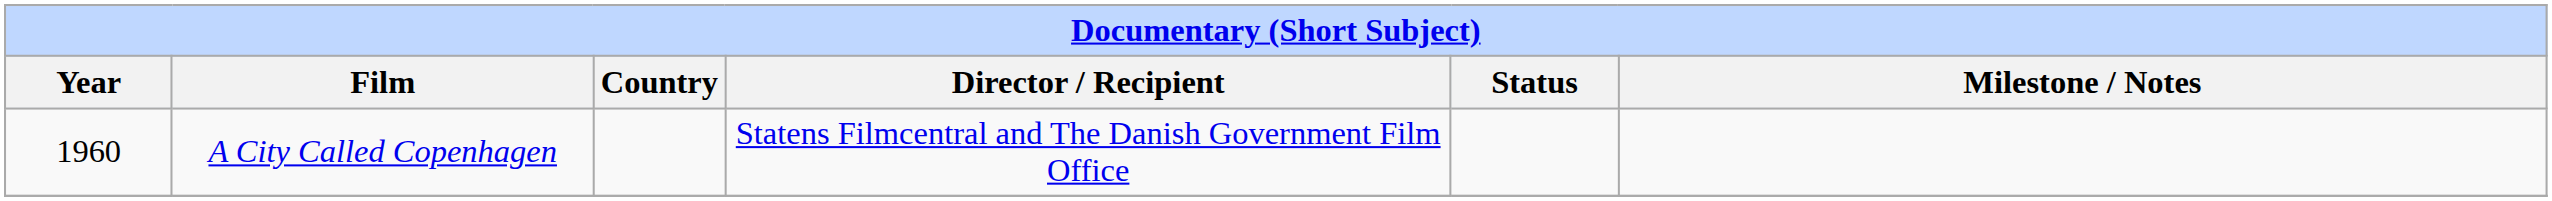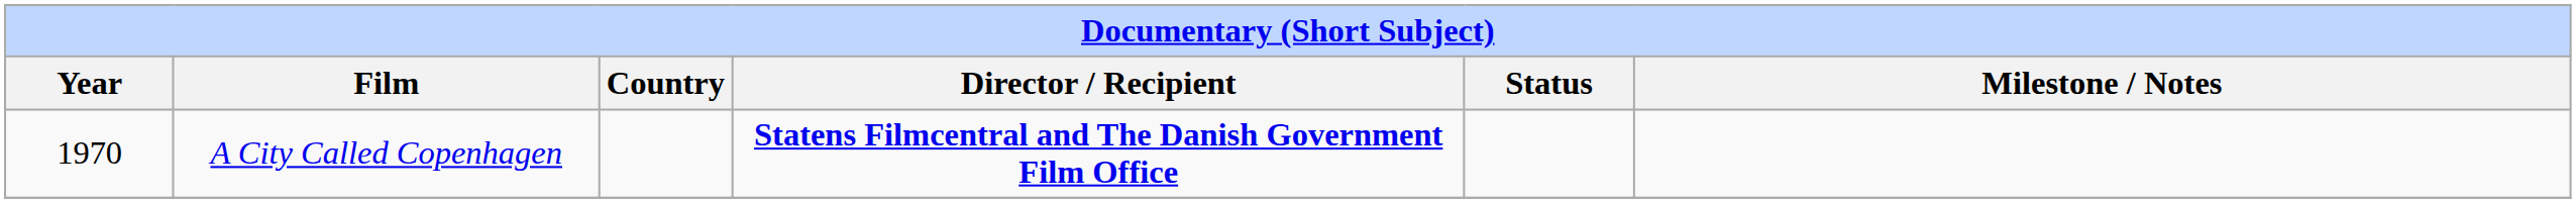 <table class="wikitable" style="text-align: center">
 <tr ---- bgcolor="#bfd7ff">
 <td colspan=6 align=center><strong><a href='#'>Documentary (Short Subject)</a></strong></td>
 </tr>
 <tr ---- bgcolor="#ebf5ff">
 <th width="75">Year</th>
 <th width="200">Film</th>
 <th width="50">Country</th>
 <th width="350">Director / Recipient</th>
 <th width="75">Status</th>
 <th width="450">Milestone / Notes</th>
 </tr>
 <tr>
-<td>1960</td>
+<td>1970</td>
 <td><em><a href='#'>A City Called Copenhagen</a></em></td>
 <td></td>
-<td><a href='#'>Statens Filmcentral and The Danish Government Film Office</a></td>
+<td><strong><a href='#'>Statens Filmcentral and The Danish Government Film Office</a></strong></td>
 <td></td>
 <td></td>
 </tr>
 <tr>
 </tr>
 </table>
